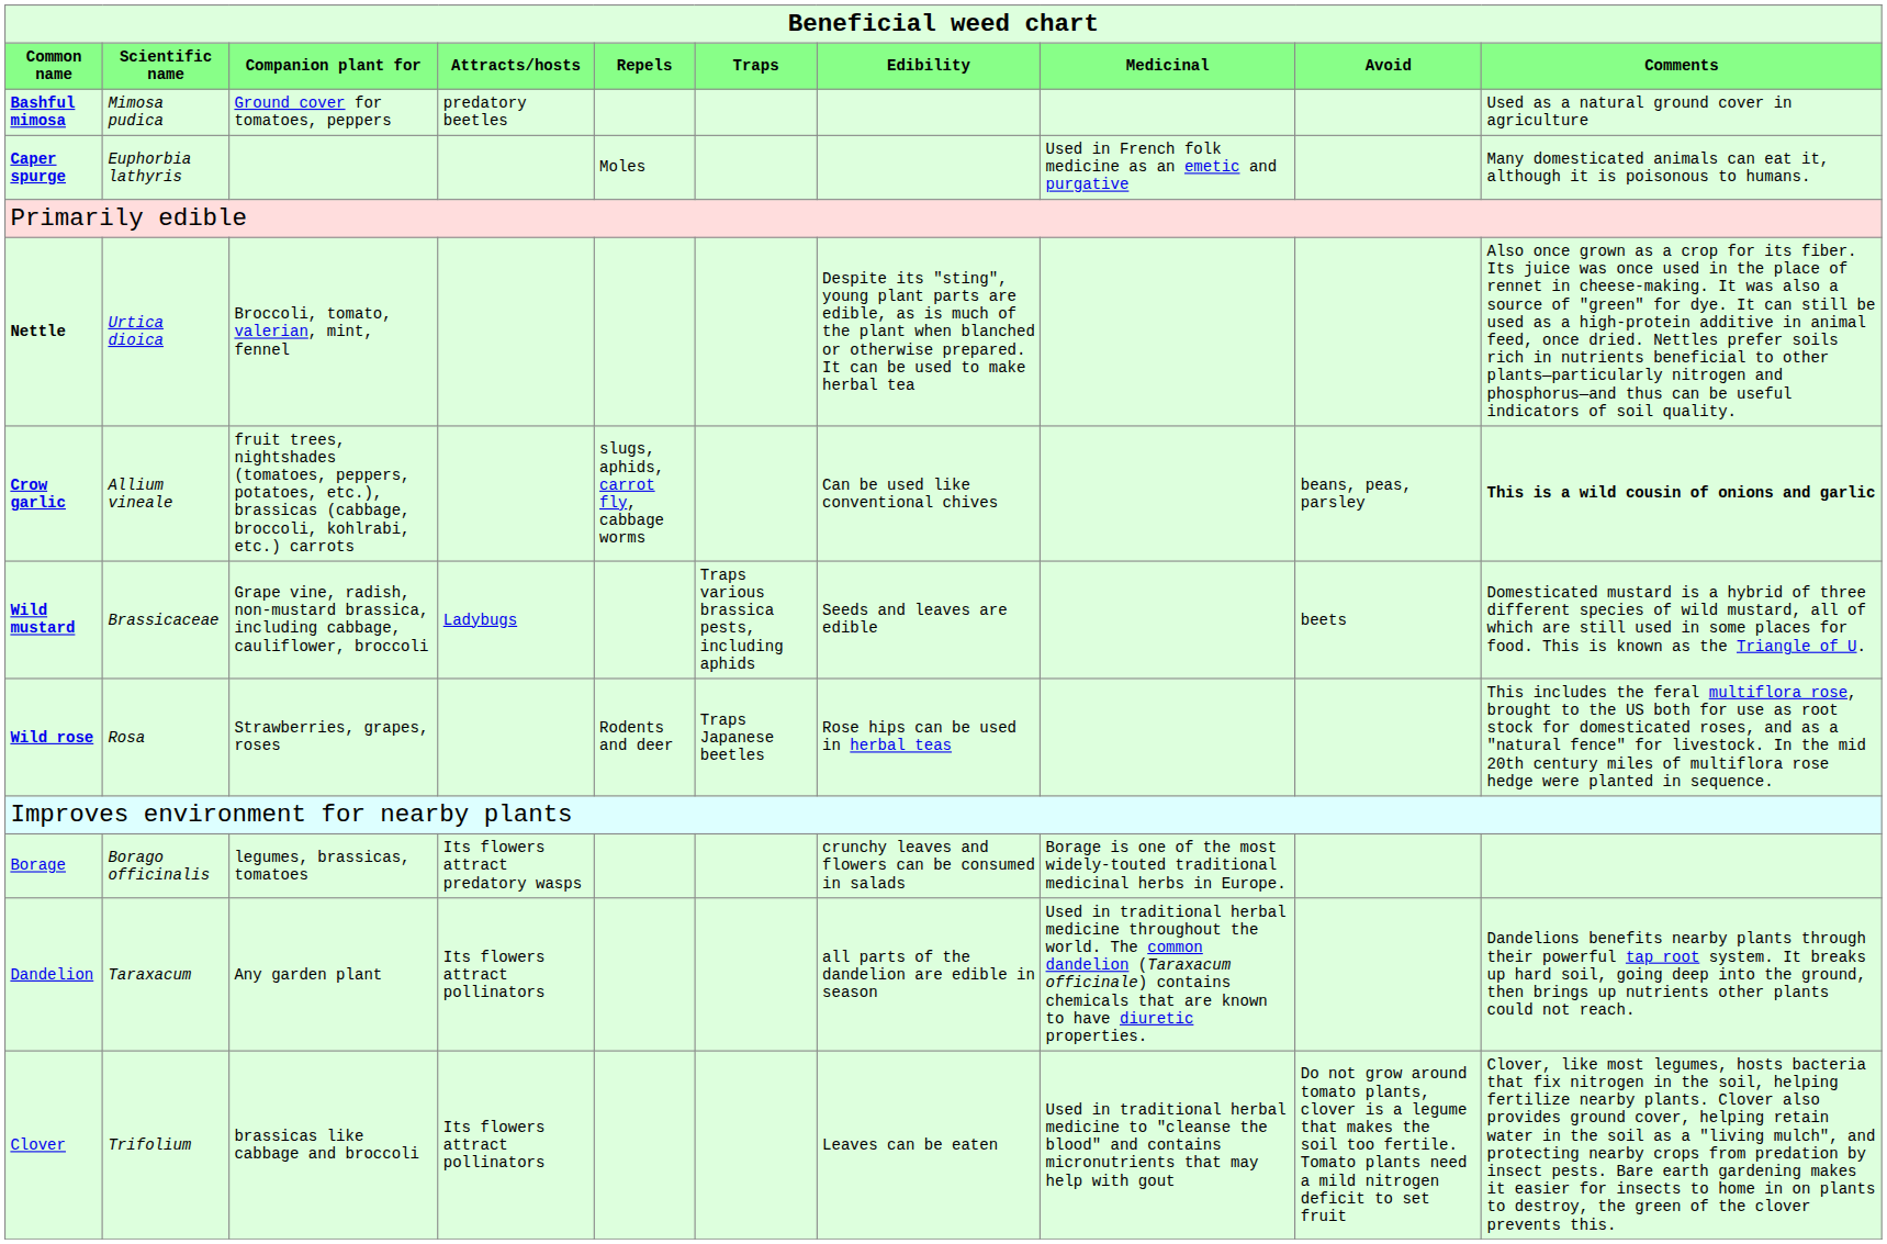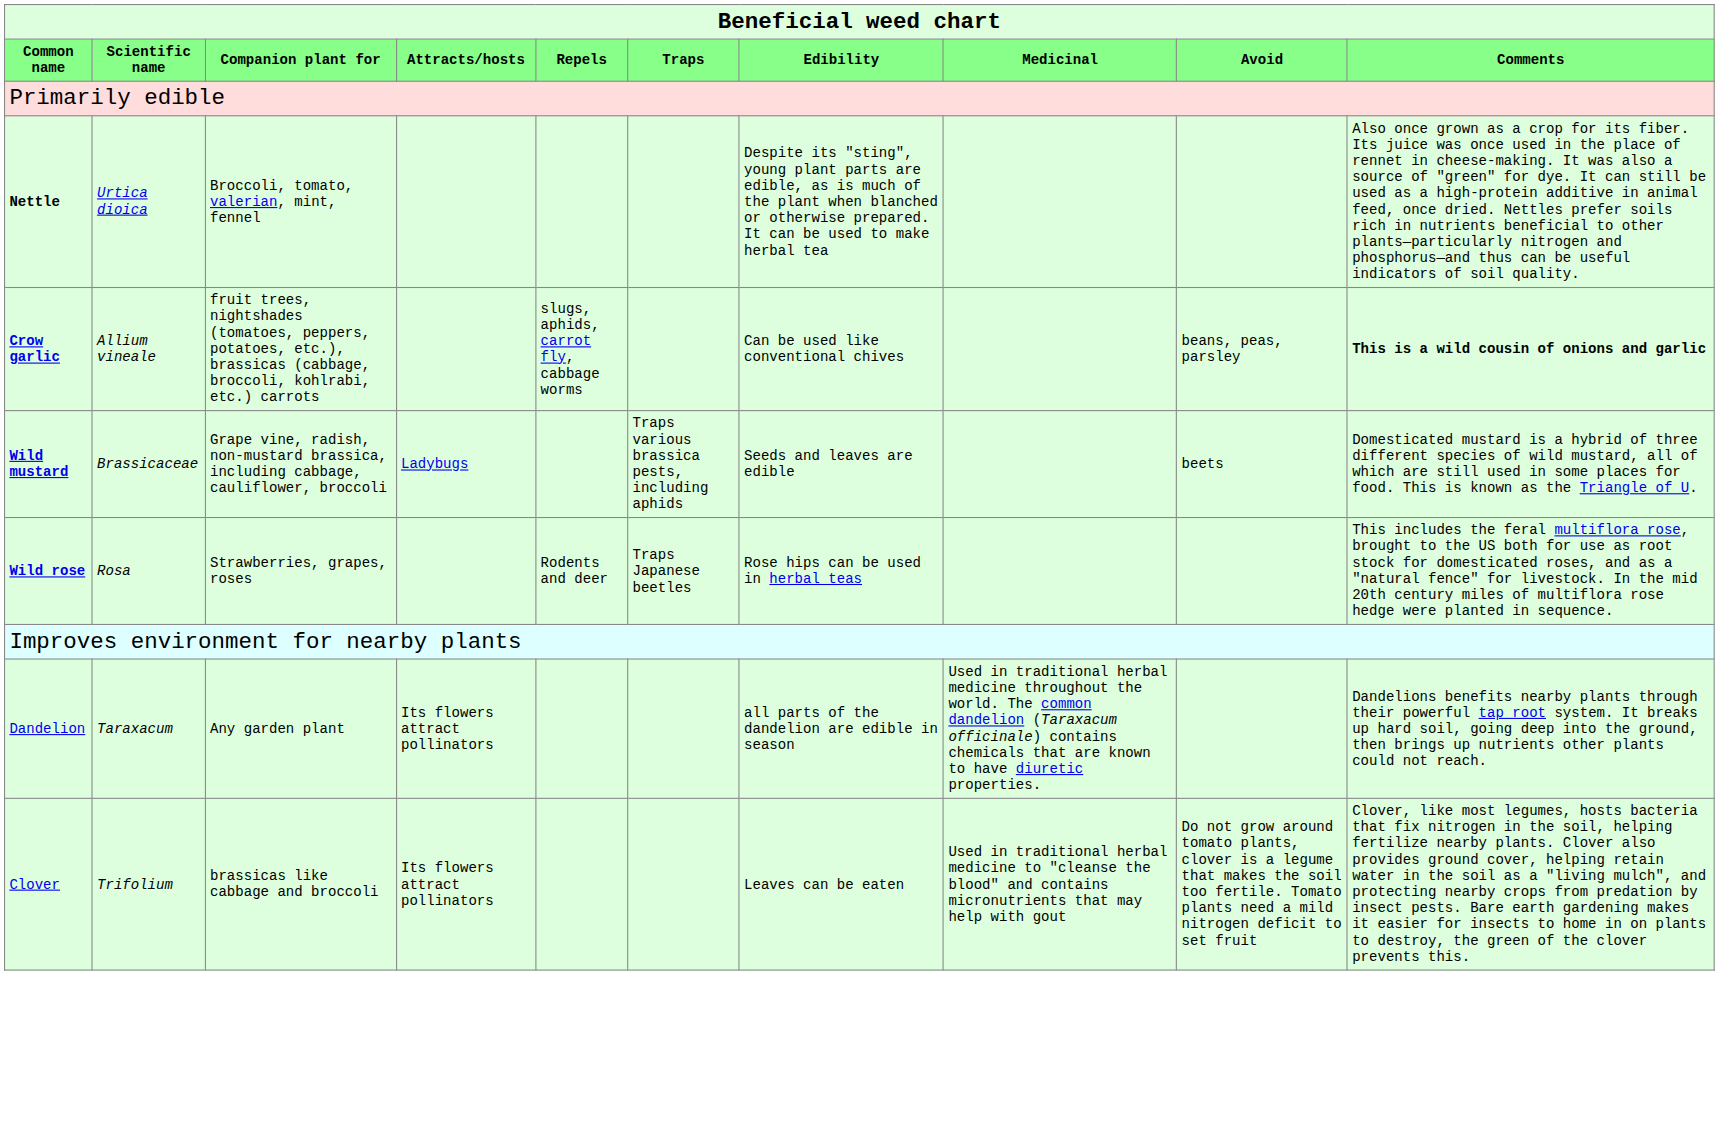 <table border="1" style="border:1px solid #888; background:#dfd; border-collapse:collapse;" cellpadding="4px" cellspacing="0">
 <tr>
 <th colspan="10" style="font-size:160%;">Beneficial weed chart</th>
 </tr>
 <tr style="background:#8f8;">
 <th>Common name</th>
 <th>Scientific name</th>
 <th>Companion plant for</th>
 <th>Attracts/hosts</th>
 <th>Repels</th>
 <th>Traps</th>
 <th>Edibility</th>
 <th>Medicinal</th>
 <th>Avoid</th>
 <th>Comments</th>
-</tr>
-<tr>
-<td><strong><a href='#'>Bashful mimosa</a></strong></td>
-<td><em>Mimosa pudica</em></td>
-<td><a href='#'>Ground cover</a> for tomatoes, peppers</td>
-<td>predatory beetles</td>
-<td></td>
-<td></td>
-<td></td>
-<td></td>
-<td></td>
-<td>Used as a natural ground cover in agriculture</td>
-</tr>
-<tr>
-<td><strong><a href='#'>Caper spurge</a></strong></td>
-<td><em>Euphorbia lathyris</em></td>
-<td></td>
-<td></td>
-<td>Moles</td>
-<td></td>
-<td></td>
-<td>Used in French folk medicine as an <a href='#'>emetic</a> and <a href='#'>purgative</a></td>
-<td></td>
-<td>Many domesticated animals can eat it, although it is poisonous to humans.</td>
 </tr>
 <tr>
 <td colspan="10" style="font-size:160%;background:#fdd;">Primarily edible</td>
 </tr>
 <tr>
 <td><strong>Nettle</strong></td>
 <td><em><a href='#'>Urtica dioica</a></em></td>
 <td>Broccoli, tomato, <a href='#'>valerian</a>, mint, fennel</td>
 <td></td>
 <td></td>
 <td></td>
 <td>Despite its "sting", young plant parts are edible, as is much of the plant when blanched or otherwise prepared. It can be used to make herbal tea</td>
 <td></td>
 <td></td>
 <td>Also once grown as a crop for its fiber. Its juice was once used in the place of rennet in cheese-making. It was also a source of "green" for dye. It can still be used as a high-protein additive in animal feed, once dried. Nettles prefer soils rich in nutrients beneficial to other plants—particularly nitrogen and phosphorus—and thus can be useful indicators of soil quality.</td>
 </tr>
 <tr>
 <td><strong><a href='#'>Crow garlic</a></strong></td>
 <td><em>Allium vineale</em></td>
 <td>fruit trees, nightshades (tomatoes, peppers, potatoes, etc.), brassicas (cabbage, broccoli, kohlrabi, etc.) carrots</td>
 <td></td>
 <td>slugs, aphids, <a href='#'>carrot fly</a>, cabbage worms</td>
 <td></td>
 <td>Can be used like conventional chives</td>
 <td></td>
 <td>beans, peas, parsley</td>
 <td><strong>This is a wild cousin of onions and garlic</strong></td>
 </tr>
 <tr>
 <td><strong><a href='#'>Wild mustard</a></strong></td>
 <td><em>Brassicaceae</em></td>
 <td>Grape vine, radish, non-mustard brassica, including cabbage, cauliflower, broccoli</td>
 <td><a href='#'>Ladybugs</a></td>
 <td></td>
 <td>Traps various brassica pests, including aphids</td>
 <td>Seeds and leaves are edible</td>
 <td></td>
 <td>beets</td>
 <td>Domesticated mustard is a hybrid of three different species of wild mustard, all of which are still used in some places for food. This is known as the <a href='#'>Triangle of U</a>.</td>
 </tr>
 <tr>
 <td><strong><a href='#'>Wild rose</a></strong></td>
 <td><em>Rosa</em></td>
 <td>Strawberries, grapes, roses</td>
 <td></td>
 <td>Rodents and deer</td>
 <td>Traps Japanese beetles</td>
 <td>Rose hips can be used in <a href='#'>herbal teas</a></td>
 <td></td>
 <td></td>
 <td>This includes the feral <a href='#'>multiflora rose</a>, brought to the US  both for use as root stock for domesticated roses, and as a "natural fence" for livestock. In the mid 20th century miles of multiflora rose hedge were planted in sequence.</td>
 </tr>
 <tr>
 <td colspan="10" style="font-size:160%;background:#dff;">Improves environment for nearby plants</td>
 </tr>
 <tr>
-<td><a href='#'>Borage</a></td>
-<td><em>Borago officinalis</em></td>
-<td>legumes, brassicas, tomatoes</td>
-<td>Its flowers attract predatory wasps</td>
-<td></td>
-<td></td>
-<td>crunchy leaves and flowers can be consumed in salads</td>
-<td>Borage is one of the most widely-touted traditional medicinal herbs in Europe.</td>
-<td></td>
-<td></td>
-</tr>
-<tr>
 <td><a href='#'>Dandelion</a></td>
 <td><em>Taraxacum</em></td>
 <td>Any garden plant</td>
 <td>Its flowers attract pollinators</td>
 <td></td>
 <td></td>
 <td>all parts of the dandelion are edible in season</td>
 <td>Used in traditional herbal medicine throughout the world. The <a href='#'>common dandelion</a> (<em>Taraxacum officinale</em>) contains chemicals that are known to have <a href='#'>diuretic</a> properties.</td>
 <td></td>
 <td>Dandelions benefits nearby plants through their powerful <a href='#'>tap root</a> system. It breaks up hard soil, going deep into the ground, then brings up nutrients other plants could not reach.</td>
 </tr>
 <tr>
 <td><a href='#'>Clover</a></td>
 <td><em>Trifolium</em></td>
 <td>brassicas like cabbage and broccoli</td>
 <td>Its flowers attract pollinators</td>
 <td></td>
 <td></td>
 <td>Leaves can be eaten</td>
 <td>Used in traditional herbal medicine to "cleanse the blood" and contains micronutrients that may help with gout</td>
 <td>Do not grow around tomato plants, clover is a legume that makes the soil too fertile. Tomato plants need a mild nitrogen deficit to set fruit</td>
 <td>Clover, like most legumes, hosts bacteria that fix nitrogen in the soil, helping fertilize nearby plants. Clover also provides ground cover, helping retain water in the soil as a "living mulch", and protecting nearby crops from predation by insect pests. Bare earth gardening makes it easier for insects to home in on plants to destroy, the green of the clover prevents this.</td>
 </tr>
 </table>
